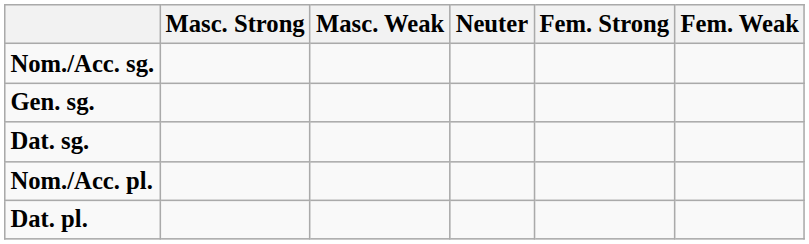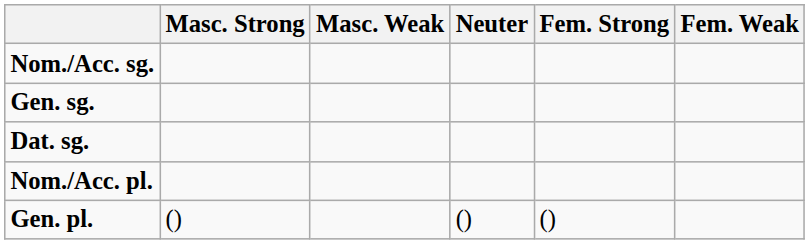 <table class="wikitable">
 <tr>
 <th></th>
 <th>Masc. Strong</th>
 <th>Masc. Weak</th>
 <th>Neuter</th>
 <th>Fem. Strong</th>
 <th>Fem. Weak</th>
 </tr>
 <tr>
 <td><strong>Nom./Acc. sg.</strong></td>
 <td></td>
 <td></td>
 <td></td>
 <td></td>
 <td></td>
 </tr>
 <tr>
 <td><strong>Gen. sg.</strong></td>
 <td></td>
 <td></td>
 <td></td>
 <td></td>
 <td></td>
 </tr>
 <tr>
 <td><strong>Dat. sg.</strong></td>
 <td></td>
 <td></td>
 <td></td>
 <td></td>
 <td></td>
 </tr>
 <tr>
 <td><strong>Nom./Acc. pl.</strong></td>
 <td></td>
 <td></td>
 <td></td>
 <td></td>
 <td></td>
 </tr>
 <tr>
-<td><strong>Dat. pl.</strong></td>
+<td><strong>Gen. pl.</strong></td>
+<td> ()</td>
 <td></td>
-<td></td>
-<td></td>
-<td></td>
+<td> ()</td>
+<td> ()</td>
 <td></td>
 </tr>
 </table>
